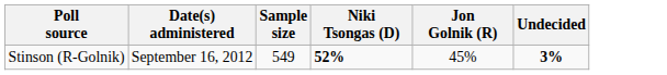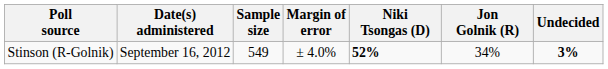 <table class="wikitable">
 <tr>
 <th>Poll<br>source</th>
 <th>Date(s)<br>administered</th>
 <th>Sample<br>size</th>
+<th>Margin of<br>error</th>
 <th style="width:100px;">Niki<br>Tsongas (D)</th>
 <th style="width:100px;">Jon<br>Golnik (R)</th>
 <th>Undecided</th>
 </tr>
 <tr>
 <td Stinson>Stinson (R-Golnik)</td>
 <td align=center>September 16, 2012</td>
 <td align=center>549</td>
+<td align=center>± 4.0%</td>
 <td><strong>52%</strong></td>
-<td align=center>45%</td>
+<td align=center>34%</td>
 <td align=center><strong>3%</strong></td>
 </tr>
 </table>
